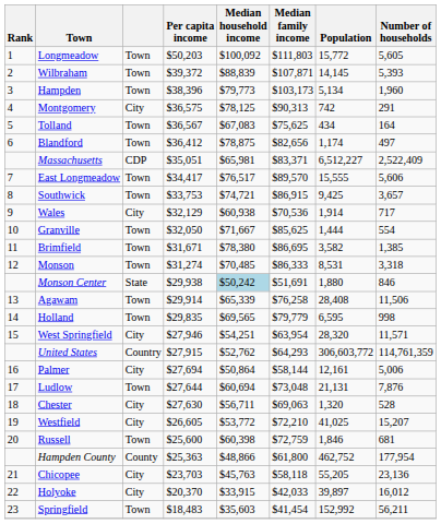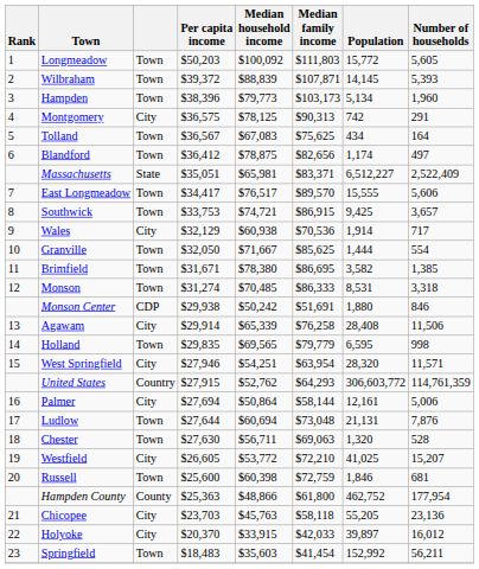 <table class="wikitable sortable">
 <tr valign=bottom>
 <th>Rank</th>
 <th>Town</th>
 <th></th>
 <th>Per capita<br>income</th>
 <th>Median<br>household<br>income</th>
 <th>Median<br>family<br>income</th>
 <th>Population</th>
 <th>Number of<br>households</th>
 </tr>
 <tr>
 <td>1</td>
 <td><a href='#'>Longmeadow</a></td>
 <td>Town</td>
 <td>$50,203</td>
 <td>$100,092</td>
 <td>$111,803</td>
 <td>15,772</td>
 <td>5,605</td>
 </tr>
 <tr>
 <td>2</td>
 <td><a href='#'>Wilbraham</a></td>
 <td>Town</td>
 <td>$39,372</td>
 <td>$88,839</td>
 <td>$107,871</td>
 <td>14,145</td>
 <td>5,393</td>
 </tr>
 <tr>
 <td>3</td>
 <td><a href='#'>Hampden</a></td>
 <td>Town</td>
 <td>$38,396</td>
 <td>$79,773</td>
 <td>$103,173</td>
 <td>5,134</td>
 <td>1,960</td>
 </tr>
 <tr>
 <td>4</td>
 <td><a href='#'>Montgomery</a></td>
 <td>City</td>
 <td>$36,575</td>
 <td>$78,125</td>
 <td>$90,313</td>
 <td>742</td>
 <td>291</td>
 </tr>
 <tr>
 <td>5</td>
 <td><a href='#'>Tolland</a></td>
 <td>Town</td>
 <td>$36,567</td>
 <td>$67,083</td>
 <td>$75,625</td>
 <td>434</td>
 <td>164</td>
 </tr>
 <tr>
 <td>6</td>
 <td><a href='#'>Blandford</a></td>
 <td>Town</td>
 <td>$36,412</td>
 <td>$78,875</td>
 <td>$82,656</td>
 <td>1,174</td>
 <td>497</td>
 </tr>
 <tr>
 <td></td>
 <td><em><a href='#'>Massachusetts</a></em></td>
-<td>CDP</td>
+<td>State</td>
 <td>$35,051</td>
 <td>$65,981</td>
 <td>$83,371</td>
 <td>6,512,227</td>
 <td>2,522,409</td>
 </tr>
 <tr>
 <td>7</td>
 <td><a href='#'>East Longmeadow</a></td>
 <td>Town</td>
 <td>$34,417</td>
 <td>$76,517</td>
 <td>$89,570</td>
 <td>15,555</td>
 <td>5,606</td>
 </tr>
 <tr>
 <td>8</td>
 <td><a href='#'>Southwick</a></td>
 <td>Town</td>
 <td>$33,753</td>
 <td>$74,721</td>
 <td>$86,915</td>
 <td>9,425</td>
 <td>3,657</td>
 </tr>
 <tr>
 <td>9</td>
 <td><a href='#'>Wales</a></td>
 <td>City</td>
 <td>$32,129</td>
 <td>$60,938</td>
 <td>$70,536</td>
 <td>1,914</td>
 <td>717</td>
 </tr>
 <tr>
 <td>10</td>
 <td><a href='#'>Granville</a></td>
 <td>Town</td>
 <td>$32,050</td>
 <td>$71,667</td>
 <td>$85,625</td>
 <td>1,444</td>
 <td>554</td>
 </tr>
 <tr>
 <td>11</td>
 <td><a href='#'>Brimfield</a></td>
 <td>Town</td>
 <td>$31,671</td>
 <td>$78,380</td>
 <td>$86,695</td>
 <td>3,582</td>
 <td>1,385</td>
 </tr>
 <tr>
 <td>12</td>
 <td><a href='#'>Monson</a></td>
 <td>Town</td>
 <td>$31,274</td>
 <td>$70,485</td>
 <td>$86,333</td>
 <td>8,531</td>
 <td>3,318</td>
 </tr>
 <tr>
 <td></td>
 <td><em><a href='#'>Monson Center</a></em></td>
-<td>State</td>
+<td>CDP</td>
 <td>$29,938</td>
-<td style="background: lightblue;">$50,242</td>
+<td>$50,242</td>
 <td>$51,691</td>
 <td>1,880</td>
 <td>846</td>
 </tr>
 <tr>
 <td>13</td>
 <td><a href='#'>Agawam</a></td>
-<td>Town</td>
+<td>City</td>
 <td>$29,914</td>
 <td>$65,339</td>
 <td>$76,258</td>
 <td>28,408</td>
 <td>11,506</td>
 </tr>
 <tr>
 <td>14</td>
 <td><a href='#'>Holland</a></td>
 <td>Town</td>
 <td>$29,835</td>
 <td>$69,565</td>
 <td>$79,779</td>
 <td>6,595</td>
 <td>998</td>
 </tr>
 <tr>
 <td>15</td>
 <td><a href='#'>West Springfield</a></td>
 <td>City</td>
 <td>$27,946</td>
 <td>$54,251</td>
 <td>$63,954</td>
 <td>28,320</td>
 <td>11,571</td>
 </tr>
 <tr>
 <td></td>
 <td><em><a href='#'>United States</a></em></td>
 <td>Country</td>
 <td>$27,915</td>
 <td>$52,762</td>
 <td>$64,293</td>
 <td>306,603,772</td>
 <td>114,761,359</td>
 </tr>
 <tr>
 <td>16</td>
 <td><a href='#'>Palmer</a></td>
 <td>City</td>
 <td>$27,694</td>
 <td>$50,864</td>
 <td>$58,144</td>
 <td>12,161</td>
 <td>5,006</td>
 </tr>
 <tr>
 <td>17</td>
 <td><a href='#'>Ludlow</a></td>
 <td>Town</td>
 <td>$27,644</td>
 <td>$60,694</td>
 <td>$73,048</td>
 <td>21,131</td>
 <td>7,876</td>
 </tr>
 <tr>
 <td>18</td>
 <td><a href='#'>Chester</a></td>
-<td>City</td>
+<td>Town</td>
 <td>$27,630</td>
 <td>$56,711</td>
 <td>$69,063</td>
 <td>1,320</td>
 <td>528</td>
 </tr>
 <tr>
 <td>19</td>
 <td><a href='#'>Westfield</a></td>
 <td>City</td>
 <td>$26,605</td>
 <td>$53,772</td>
 <td>$72,210</td>
 <td>41,025</td>
 <td>15,207</td>
 </tr>
 <tr>
 <td>20</td>
 <td><a href='#'>Russell</a></td>
 <td>Town</td>
 <td>$25,600</td>
 <td>$60,398</td>
 <td>$72,759</td>
 <td>1,846</td>
 <td>681</td>
 </tr>
 <tr>
 <td></td>
 <td><em>Hampden County</em></td>
 <td>County</td>
 <td>$25,363</td>
 <td>$48,866</td>
 <td>$61,800</td>
 <td>462,752</td>
 <td>177,954</td>
 </tr>
 <tr>
 <td>21</td>
 <td><a href='#'>Chicopee</a></td>
 <td>City</td>
 <td>$23,703</td>
 <td>$45,763</td>
 <td>$58,118</td>
 <td>55,205</td>
 <td>23,136</td>
 </tr>
 <tr>
 <td>22</td>
 <td><a href='#'>Holyoke</a></td>
 <td>City</td>
 <td>$20,370</td>
 <td>$33,915</td>
 <td>$42,033</td>
 <td>39,897</td>
 <td>16,012</td>
 </tr>
 <tr>
 <td>23</td>
 <td><a href='#'>Springfield</a></td>
 <td>Town</td>
 <td>$18,483</td>
 <td>$35,603</td>
 <td>$41,454</td>
 <td>152,992</td>
 <td>56,211</td>
 </tr>
 <tr>
 </tr>
 </table>
